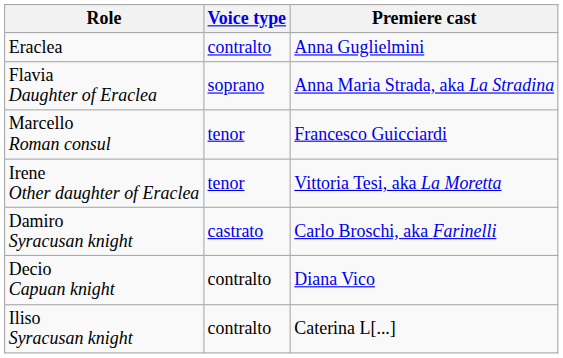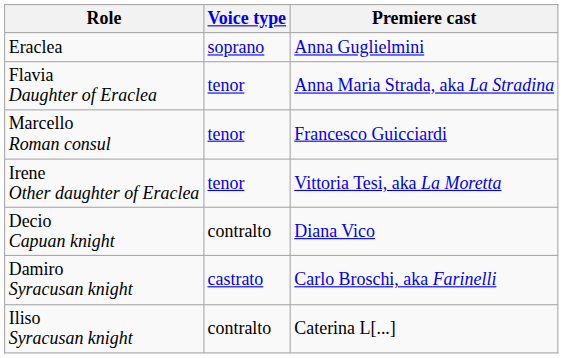 <table class="wikitable">
 <tr>
 <th>Role</th>
 <th><a href='#'>Voice type</a></th>
 <th>Premiere cast</th>
 </tr>
 <tr>
 <td>Eraclea</td>
-<td><a href='#'>contralto</a></td>
+<td><a href='#'>soprano</a></td>
 <td><a href='#'>Anna Guglielmini</a></td>
 </tr>
 <tr>
 <td>Flavia<br><em>Daughter of Eraclea</em></td>
-<td><a href='#'>soprano</a></td>
+<td><a href='#'>tenor</a></td>
 <td><a href='#'>Anna Maria Strada, aka <em>La Stradina</em></a></td>
 </tr>
 <tr>
 <td>Marcello<br><em>Roman consul</em></td>
 <td><a href='#'>tenor</a></td>
 <td><a href='#'>Francesco Guicciardi</a></td>
 </tr>
 <tr>
 <td>Irene<br><em>Other daughter of Eraclea</em></td>
 <td><a href='#'>tenor</a></td>
 <td><a href='#'>Vittoria Tesi, aka <em>La Moretta</em></a></td>
 </tr>
 <tr>
+<td>Decio<br><em>Capuan knight</em></td>
+<td>contralto</td>
+<td><a href='#'>Diana Vico</a></td>
+</tr>
+<tr>
 <td>Damiro<br><em>Syracusan knight</em></td>
 <td><a href='#'>castrato</a></td>
 <td><a href='#'>Carlo Broschi, aka <em>Farinelli</em></a></td>
-</tr>
-<tr>
-<td>Decio<br><em>Capuan knight</em></td>
-<td>contralto</td>
-<td><a href='#'>Diana Vico</a></td>
 </tr>
 <tr>
 <td>Iliso<br><em>Syracusan knight</em></td>
 <td>contralto</td>
 <td>Caterina L[...]</td>
 </tr>
 </table>
